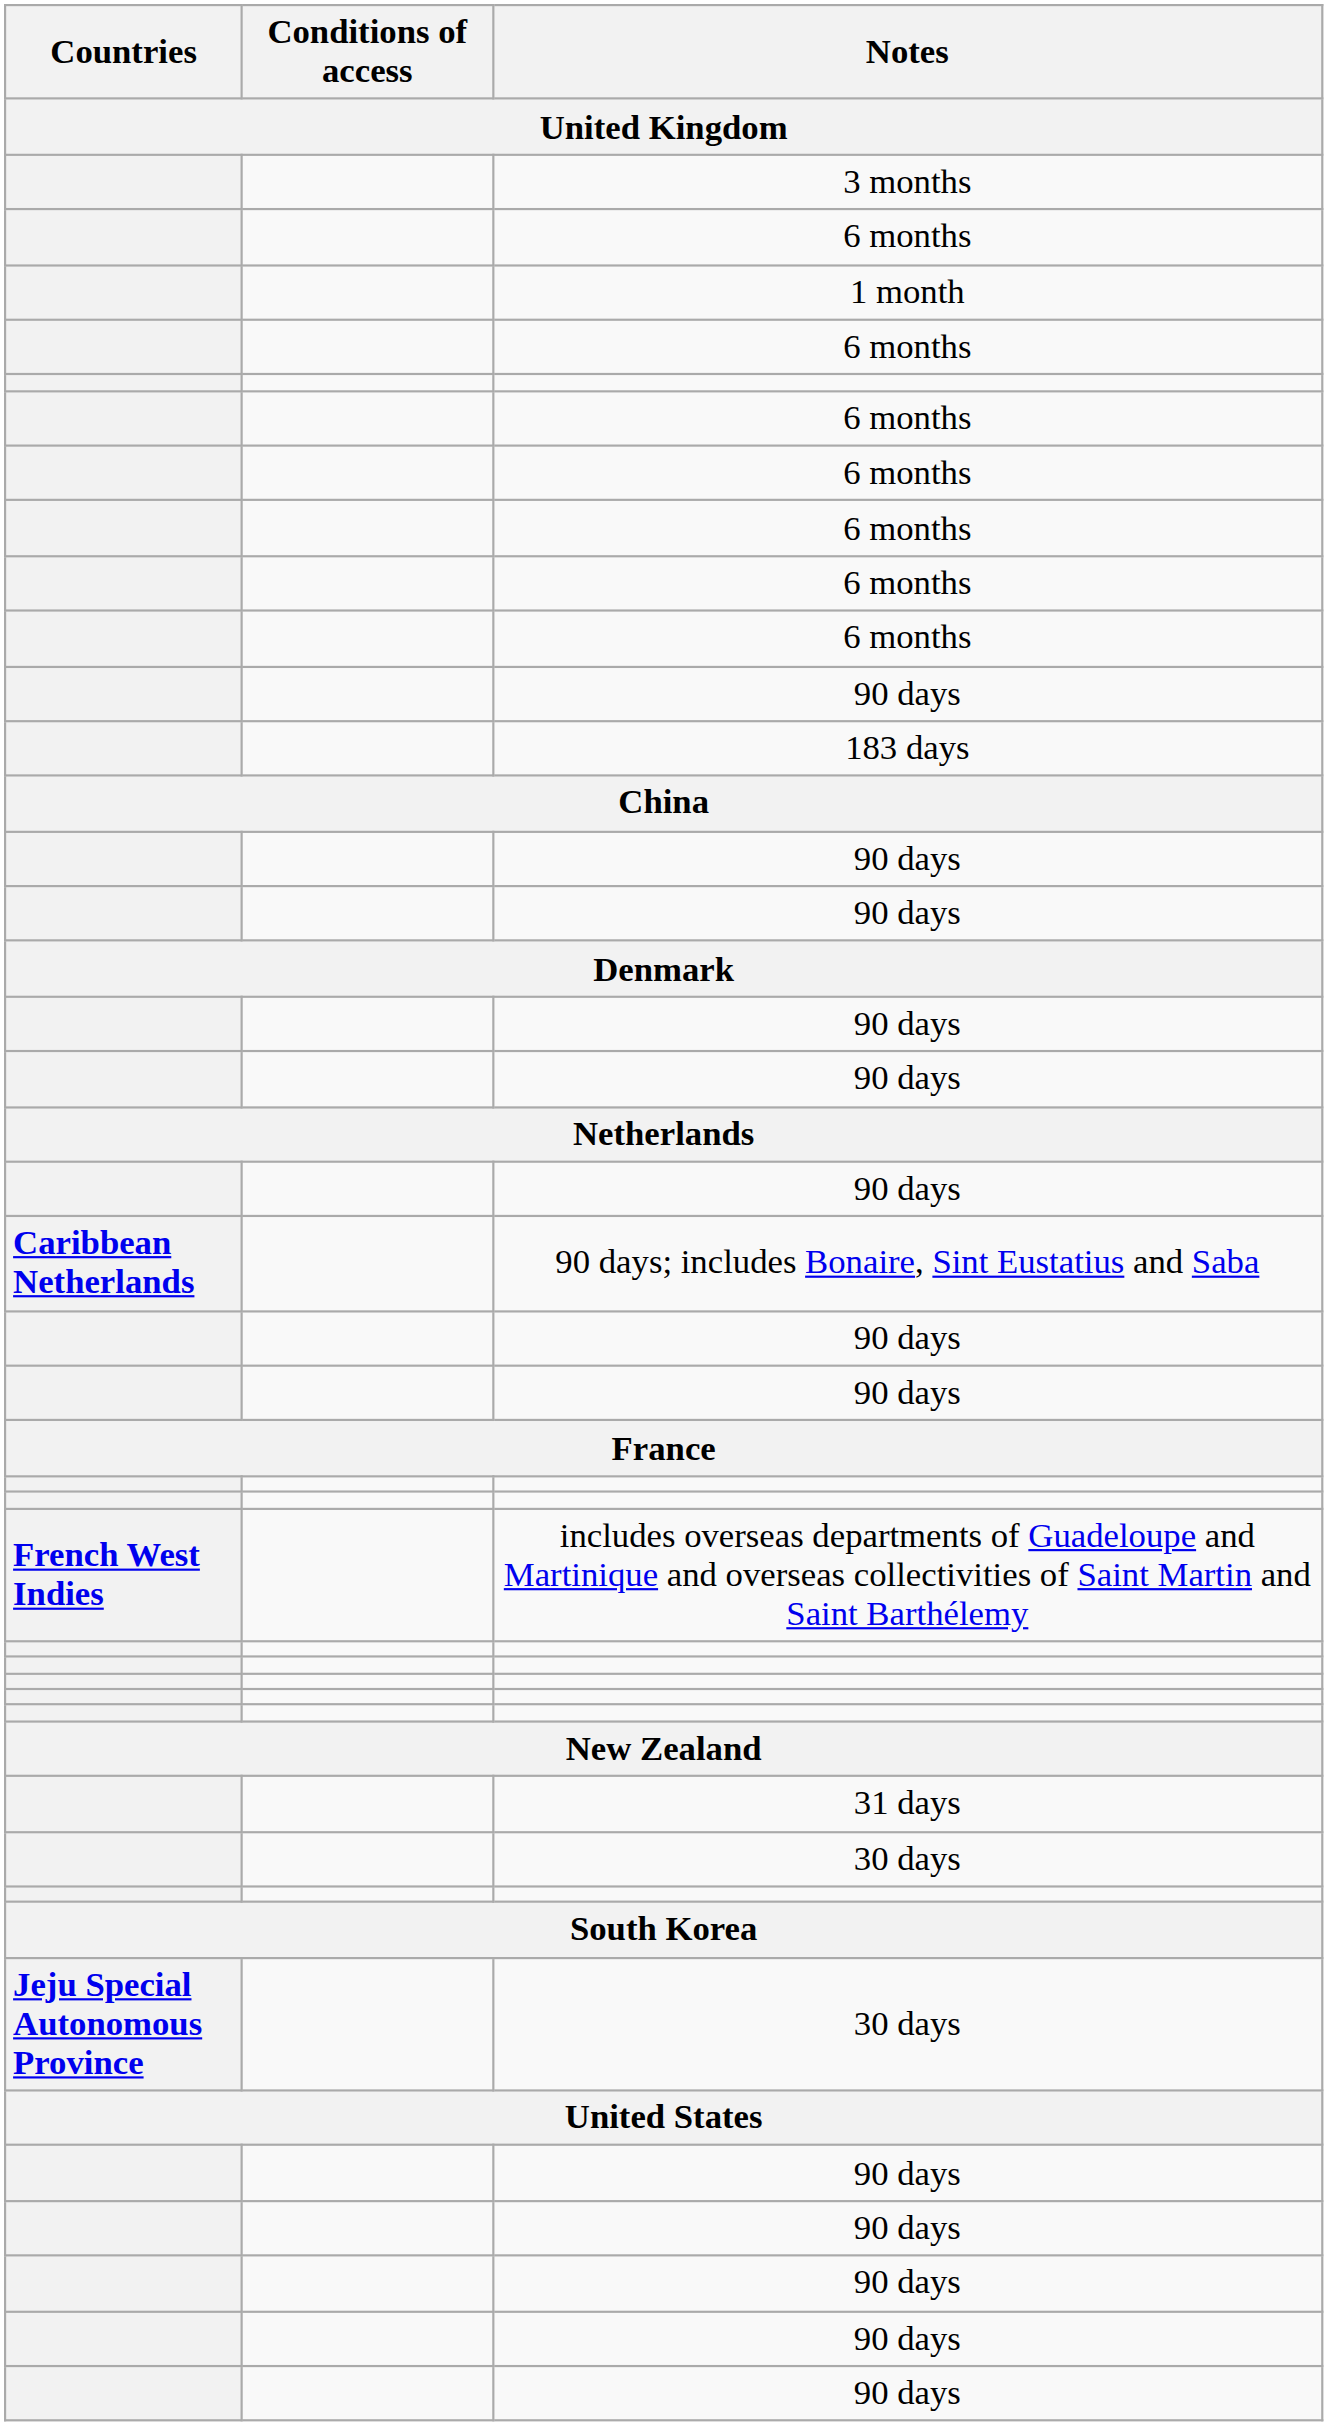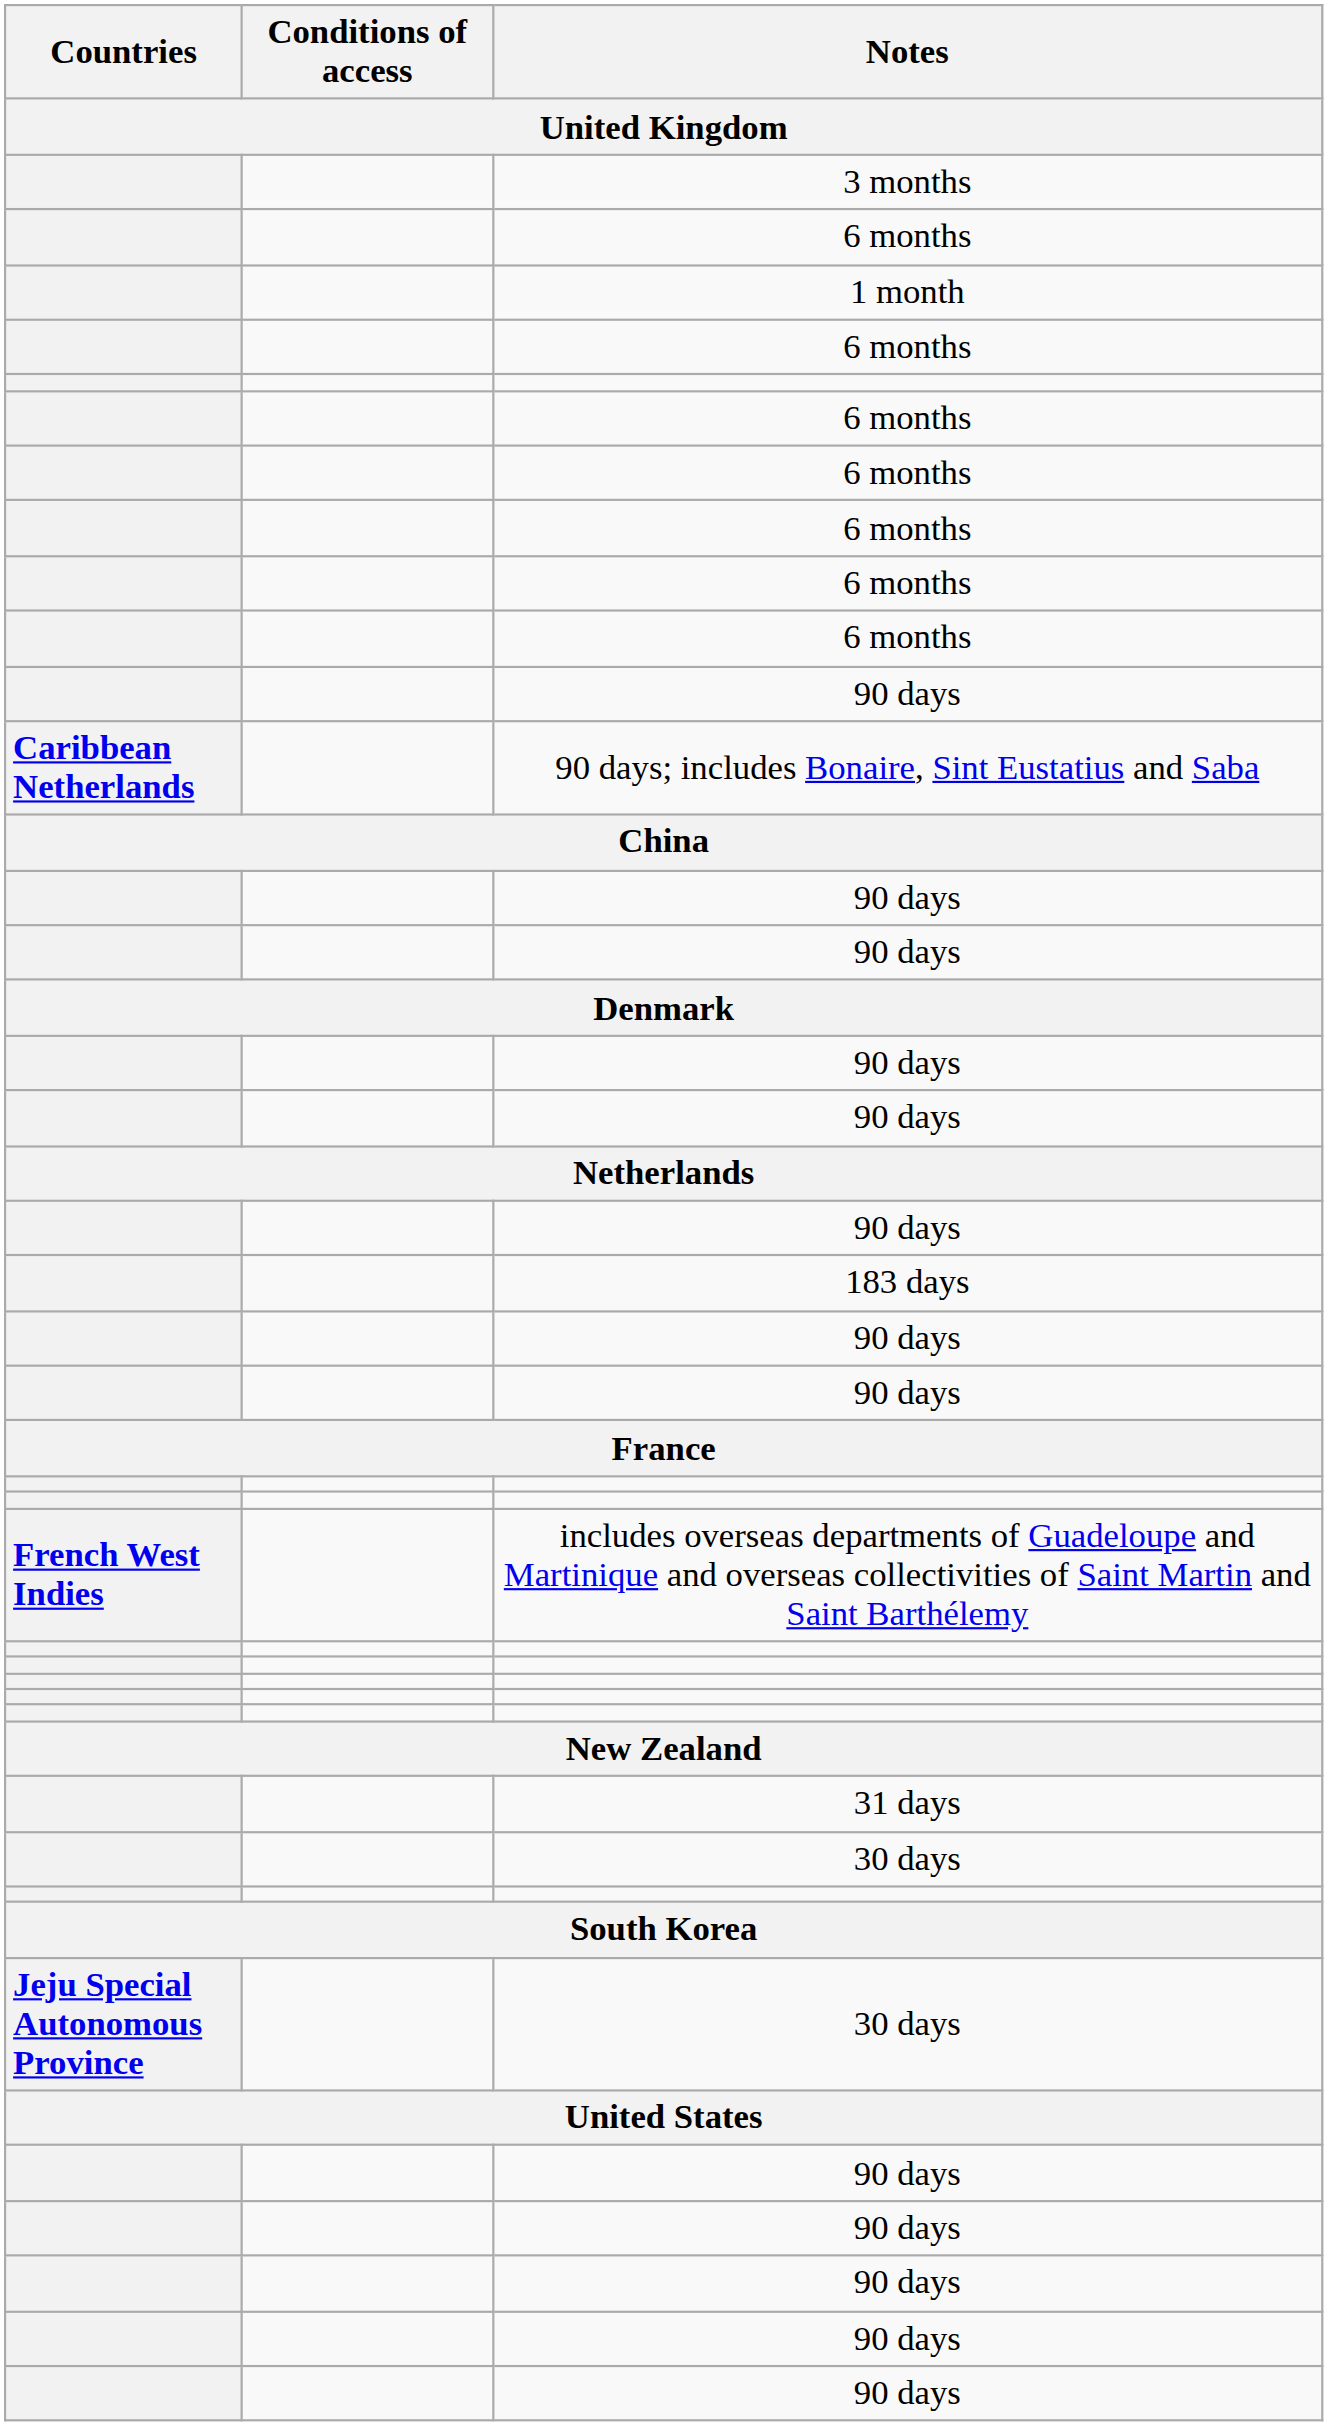 <table class="wikitable" style="text-align: center; table-layout: fixed;">
 <tr>
 <th style="width:18%;">Countries</th>
 <th style="width:19%;">Conditions of access</th>
 <th>Notes</th>
 </tr>
 <tr>
 <th colspan="3">United Kingdom</th>
 </tr>
 <tr>
 <th style="text-align: left;"></th>
 <td></td>
 <td>3 months</td>
 </tr>
 <tr>
 <th style="text-align: left;"></th>
 <td></td>
 <td>6 months</td>
 </tr>
 <tr>
 <th style="text-align: left;"></th>
 <td></td>
 <td>1 month</td>
 </tr>
 <tr>
 <th style="text-align: left;"></th>
 <td></td>
 <td>6 months</td>
 </tr>
 <tr>
 <th style="text-align: left;"></th>
 <td></td>
 <td></td>
 </tr>
 <tr>
 <th style="text-align: left;"></th>
 <td></td>
 <td>6 months</td>
 </tr>
 <tr>
 <th style="text-align: left;"></th>
 <td></td>
 <td>6 months</td>
 </tr>
 <tr>
 <th style="text-align: left;"></th>
 <td></td>
 <td>6 months</td>
 </tr>
 <tr>
 <th style="text-align: left;"></th>
 <td></td>
 <td>6 months</td>
 </tr>
 <tr>
 <th style="text-align: left;"></th>
 <td></td>
 <td>6 months</td>
 </tr>
 <tr>
 <th style="text-align: left;"></th>
 <td></td>
 <td>90 days</td>
 </tr>
 <tr>
-<th style="text-align: left;"></th>
+<th style="text-align: left;"> <a href='#'>Caribbean Netherlands</a></th>
 <td></td>
-<td>183 days</td>
+<td>90 days; includes <a href='#'>Bonaire</a>, <a href='#'>Sint Eustatius</a> and <a href='#'>Saba</a></td>
 </tr>
 <tr>
 <th colspan="3">China</th>
 </tr>
 <tr>
 <th style="text-align: left;"></th>
 <td></td>
 <td>90 days</td>
 </tr>
 <tr>
 <th style="text-align: left;"></th>
 <td></td>
 <td>90 days</td>
 </tr>
 <tr>
 <th colspan="3">Denmark</th>
 </tr>
 <tr>
 <th style="text-align: left;"></th>
 <td></td>
 <td>90 days</td>
 </tr>
 <tr>
 <th style="text-align: left;"></th>
 <td></td>
 <td>90 days</td>
 </tr>
 <tr>
 <th colspan="3">Netherlands</th>
 </tr>
 <tr>
 <th style="text-align: left;"></th>
 <td></td>
 <td>90 days</td>
 </tr>
 <tr>
-<th style="text-align: left;"> <a href='#'>Caribbean Netherlands</a></th>
+<th style="text-align: left;"></th>
 <td></td>
-<td>90 days; includes <a href='#'>Bonaire</a>, <a href='#'>Sint Eustatius</a> and <a href='#'>Saba</a></td>
+<td>183 days</td>
 </tr>
 <tr>
 <th style="text-align: left;"></th>
 <td></td>
 <td>90 days</td>
 </tr>
 <tr>
 <th style="text-align: left;"></th>
 <td></td>
 <td>90 days</td>
 </tr>
 <tr>
 <th colspan="3">France</th>
 </tr>
 <tr>
 <th style="text-align: left;"></th>
 <td></td>
 <td></td>
 </tr>
 <tr>
 <th style="text-align: left;"></th>
 <td></td>
 <td></td>
 </tr>
 <tr>
 <th style="text-align: left;"> <a href='#'>French West Indies</a></th>
 <td></td>
 <td>includes overseas departments of <a href='#'>Guadeloupe</a> and <a href='#'>Martinique</a> and overseas collectivities of <a href='#'>Saint Martin</a> and <a href='#'>Saint Barthélemy</a></td>
 </tr>
 <tr>
 <th style="text-align: left;"></th>
 <td></td>
 <td></td>
 </tr>
 <tr>
 <th style="text-align: left;"></th>
 <td></td>
 <td></td>
 </tr>
 <tr>
 <th style="text-align: left;"></th>
 <td></td>
 <td></td>
 </tr>
 <tr>
 <th style="text-align: left;"></th>
 <td></td>
 <td></td>
 </tr>
 <tr>
 <th style="text-align: left;"></th>
 <td></td>
 <td></td>
 </tr>
 <tr>
 <th colspan="3">New Zealand</th>
 </tr>
 <tr>
 <th style="text-align: left;"></th>
 <td></td>
 <td>31 days</td>
 </tr>
 <tr>
 <th style="text-align: left;"></th>
 <td></td>
 <td>30 days</td>
 </tr>
 <tr>
 <th style="text-align: left;"></th>
 <td></td>
 <td></td>
 </tr>
 <tr>
 <th colspan="3">South Korea</th>
 </tr>
 <tr>
 <th style="text-align: left;"><a href='#'>Jeju Special Autonomous Province</a></th>
 <td></td>
 <td>30 days</td>
 </tr>
 <tr>
 <th colspan="3">United States</th>
 </tr>
 <tr>
 <th style="text-align: left;"></th>
 <td></td>
 <td>90 days</td>
 </tr>
 <tr>
 <th style="text-align: left;"></th>
 <td></td>
 <td>90 days</td>
 </tr>
 <tr>
 <th style="text-align: left;"></th>
 <td></td>
 <td>90 days</td>
 </tr>
 <tr>
 <th style="text-align: left;"></th>
 <td></td>
 <td>90 days</td>
 </tr>
 <tr>
 <th style="text-align: left;"></th>
 <td></td>
 <td>90 days</td>
 </tr>
 </table>
